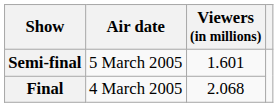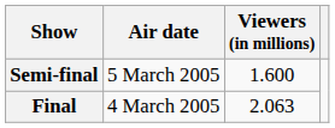 <table class="wikitable plainrowheaders sortable" style="text-align:center">
 <tr>
 <th scope="col" class="unsortable">Show</th>
 <th scope="col">Air date</th>
 <th scope="col">Viewers<br><small>(in millions)</small></th>
 <th></th>
 </tr>
 <tr>
 <th scope="row">Semi-final</th>
 <td>5 March 2005</td>
-<td>1.601</td>
+<td>1.600</td>
 <td rowspan="3"></td>
 </tr>
 <tr>
 <th scope="row">Final</th>
 <td>4 March 2005</td>
-<td>2.068</td>
+<td>2.063</td>
 </tr>
 </table>
